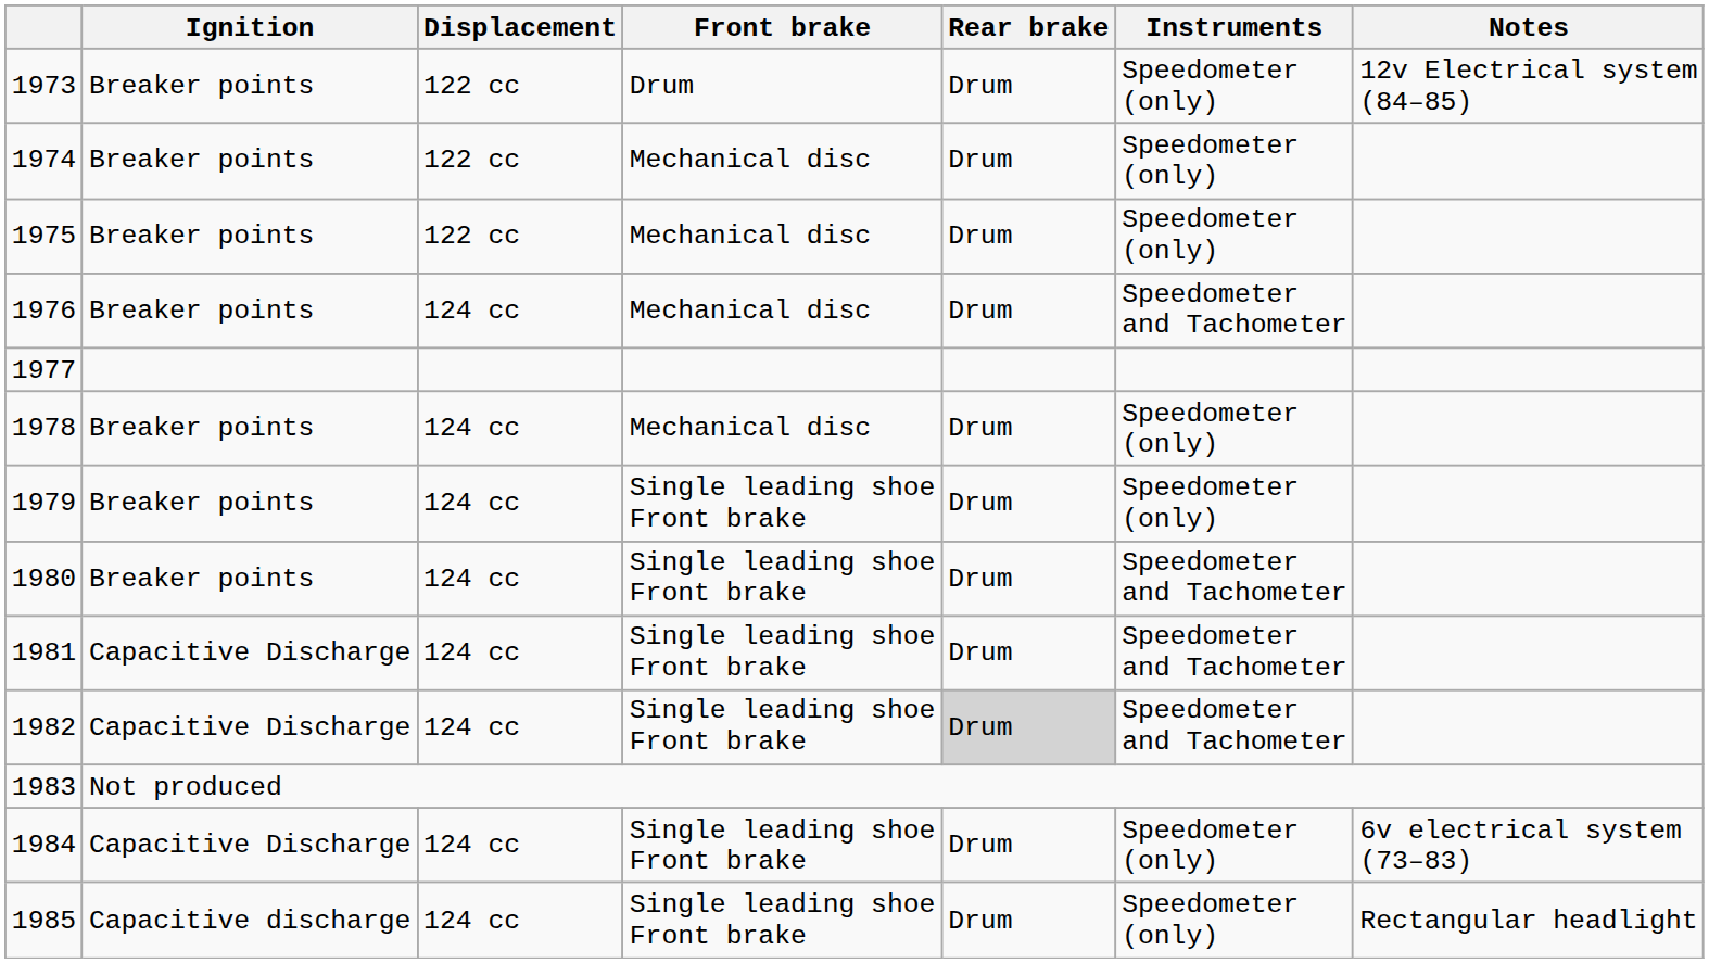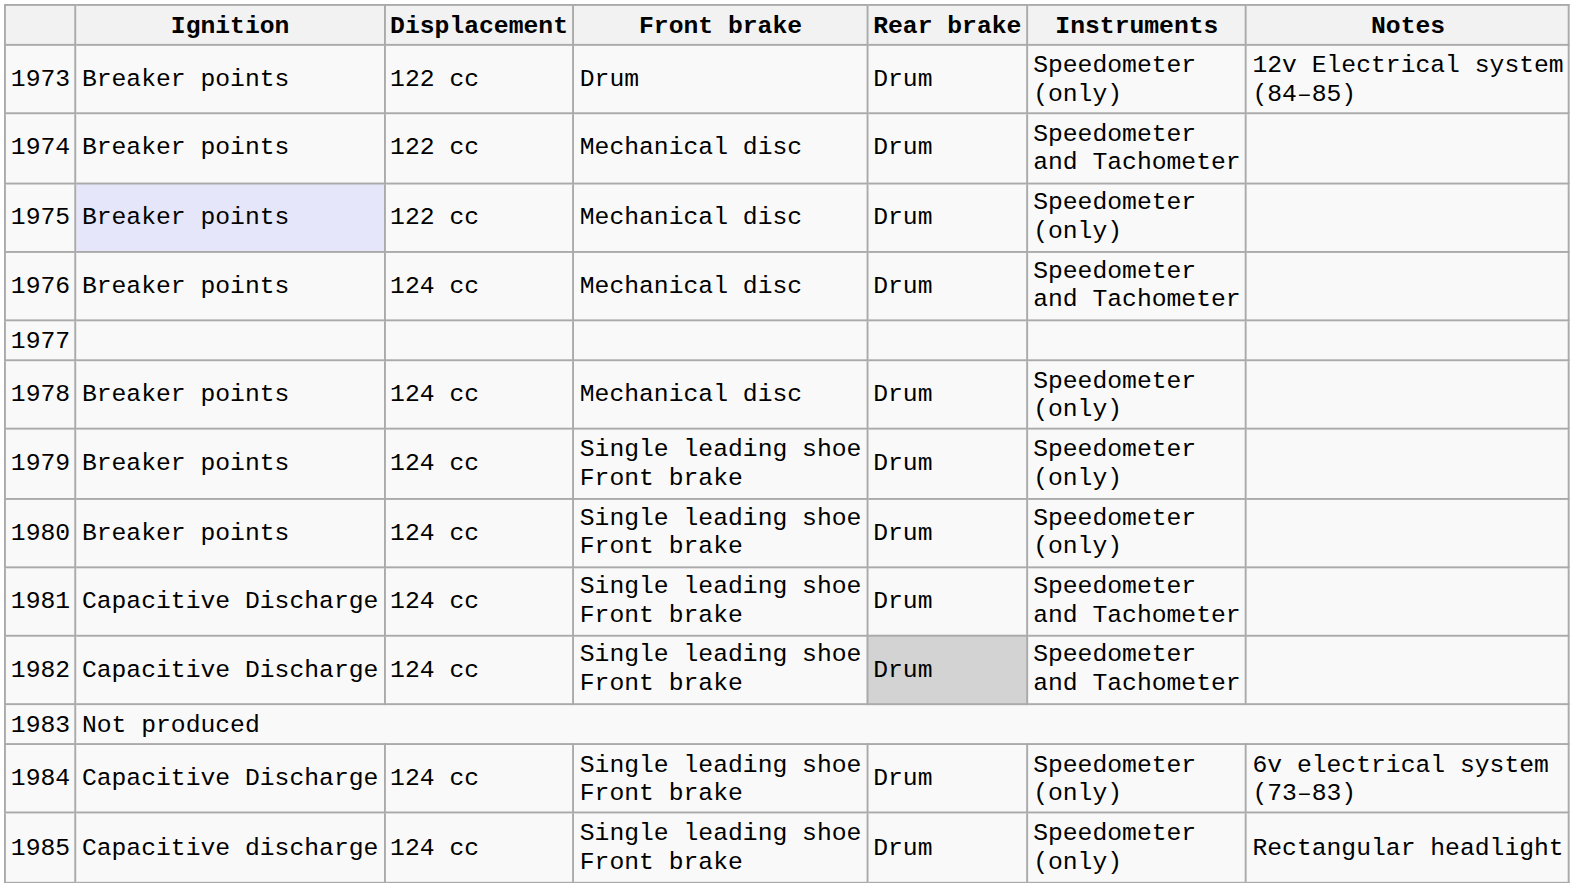 <table class="wikitable">
 <tr>
 <th></th>
 <th>Ignition</th>
 <th>Displacement</th>
 <th>Front brake</th>
 <th>Rear brake</th>
 <th>Instruments</th>
 <th>Notes</th>
 </tr>
 <tr>
 <td>1973</td>
 <td>Breaker points</td>
 <td>122 cc</td>
 <td>Drum</td>
 <td>Drum</td>
 <td>Speedometer<br>(only)</td>
 <td>12v Electrical system<br>(84–85)</td>
 </tr>
 <tr>
 <td>1974</td>
 <td>Breaker points</td>
 <td>122 cc</td>
 <td>Mechanical disc</td>
 <td>Drum</td>
-<td>Speedometer<br>(only)</td>
+<td>Speedometer<br>and Tachometer</td>
 <td></td>
 </tr>
 <tr>
 <td>1975</td>
-<td>Breaker points</td>
+<td style="background: lavender;">Breaker points</td>
 <td>122 cc</td>
 <td>Mechanical disc</td>
 <td>Drum</td>
 <td>Speedometer<br>(only)</td>
 <td></td>
 </tr>
 <tr>
 <td>1976</td>
 <td>Breaker points</td>
 <td>124 cc</td>
 <td>Mechanical disc</td>
 <td>Drum</td>
 <td>Speedometer<br>and Tachometer</td>
 <td></td>
 </tr>
 <tr>
 <td>1977</td>
 <td></td>
 <td></td>
 <td></td>
 <td></td>
 <td></td>
 <td></td>
 </tr>
 <tr>
 <td>1978</td>
 <td>Breaker points</td>
 <td>124 cc</td>
 <td>Mechanical disc</td>
 <td>Drum</td>
 <td>Speedometer<br>(only)</td>
 <td></td>
 </tr>
 <tr>
 <td>1979</td>
 <td>Breaker points</td>
 <td>124 cc</td>
 <td>Single leading shoe<br>Front brake</td>
 <td>Drum</td>
 <td>Speedometer<br>(only)</td>
 <td></td>
 </tr>
 <tr>
 <td>1980</td>
 <td>Breaker points</td>
 <td>124 cc</td>
 <td>Single leading shoe<br>Front brake</td>
 <td>Drum</td>
-<td>Speedometer<br>and Tachometer</td>
+<td>Speedometer<br>(only)</td>
 <td></td>
 </tr>
 <tr>
 <td>1981</td>
 <td>Capacitive Discharge</td>
 <td>124 cc</td>
 <td>Single leading shoe<br>Front brake</td>
 <td>Drum</td>
 <td>Speedometer<br>and Tachometer</td>
 <td></td>
 </tr>
 <tr>
 <td>1982</td>
 <td>Capacitive Discharge</td>
 <td>124 cc</td>
 <td>Single leading shoe<br>Front brake</td>
 <td style="background: lightgrey;">Drum</td>
 <td>Speedometer<br>and Tachometer</td>
 <td></td>
 </tr>
 <tr>
 <td>1983</td>
 <td colspan="6">Not produced</td>
 </tr>
 <tr>
 <td>1984</td>
 <td>Capacitive Discharge</td>
 <td>124 cc</td>
 <td>Single leading shoe<br>Front brake</td>
 <td>Drum</td>
 <td>Speedometer<br>(only)</td>
 <td>6v electrical system<br>(73–83)</td>
 </tr>
 <tr>
 <td>1985</td>
 <td>Capacitive discharge</td>
 <td>124 cc</td>
 <td>Single leading shoe<br>Front brake</td>
 <td>Drum</td>
 <td>Speedometer<br>(only)</td>
 <td>Rectangular headlight</td>
 </tr>
 </table>
